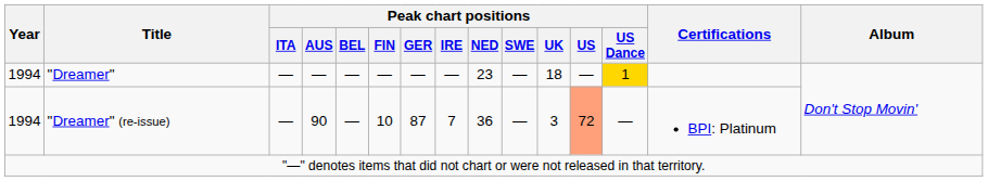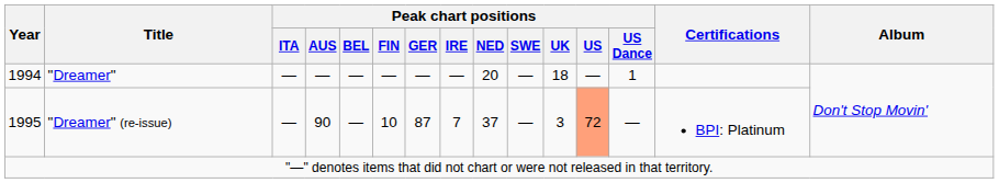 <table class="wikitable">
 <tr>
 <th rowspan="2" style="width:2em;">Year</th>
 <th rowspan="2" style="width:15em;">Title</th>
 <th colspan="11">Peak chart positions</th>
 <th rowspan="2" style="width:10em;"><a href='#'>Certifications</a></th>
 <th rowspan="2" style="width:12em;">Album</th>
 </tr>
 <tr>
 <th style="width:2em;font-size:90%;"><a href='#'>ITA</a></th>
 <th style="width:2em;font-size:90%;"><a href='#'>AUS</a></th>
 <th style="width:2em;font-size:90%;"><a href='#'>BEL</a></th>
 <th style="width:2em;font-size:90%;"><a href='#'>FIN</a></th>
 <th style="width:2em;font-size:90%;"><a href='#'>GER</a></th>
 <th style="width:2em;font-size:90%;"><a href='#'>IRE</a></th>
 <th style="width:2em;font-size:90%;"><a href='#'>NED</a></th>
 <th style="width:2em;font-size:90%;"><a href='#'>SWE</a></th>
 <th style="width:2em;font-size:90%;"><a href='#'>UK</a></th>
 <th style="width:2em;font-size:90%;"><a href='#'>US</a></th>
 <th style="width:2em;font-size:90%;"><a href='#'>US Dance</a></th>
 </tr>
 <tr>
 <td>1994</td>
 <td>"<a href='#'>Dreamer</a>"</td>
 <td align="center">—</td>
 <td align="center">—</td>
 <td align="center">—</td>
 <td align="center">—</td>
 <td align="center">—</td>
 <td align="center">—</td>
-<td align="center">23</td>
+<td align="center">20</td>
 <td align="center">—</td>
 <td align="center">18</td>
 <td align="center">—</td>
-<td align="center" style="background: gold;">1</td>
+<td align="center">1</td>
 <td></td>
 <td rowspan="2"><em><a href='#'>Don't Stop Movin'</a></em></td>
 </tr>
 <tr>
-<td>1994</td>
+<td>1995</td>
 <td>"<a href='#'>Dreamer</a>" <small>(re-issue)</small></td>
 <td align="center">—</td>
 <td align="center">90</td>
 <td align="center">—</td>
 <td align="center">10</td>
 <td align="center">87</td>
 <td align="center">7</td>
-<td align="center">36</td>
+<td align="center">37</td>
 <td align="center">—</td>
 <td align="center">3</td>
 <td align="center" style="background: lightsalmon;">72</td>
 <td align="center">—</td>
 <td><br><ul><li><a href='#'>BPI</a>: Platinum</li></ul></td>
 </tr>
 <tr>
 <td colspan="15" align="center" style="font-size:90%">"—" denotes items that did not chart or were not released in that territory.</td>
 </tr>
 </table>
